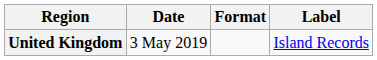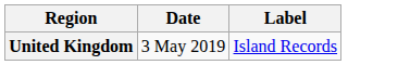 <table class="wikitable plainrowheaders">
 <tr>
 <th scope="col">Region</th>
 <th scope="col">Date</th>
-<th scope="col">Format</th>
 <th scope="col">Label</th>
 </tr>
 <tr>
 <th scope="row">United Kingdom</th>
 <td>3 May 2019</td>
-<td></td>
 <td><a href='#'>Island Records</a></td>
 </tr>
 </table>
